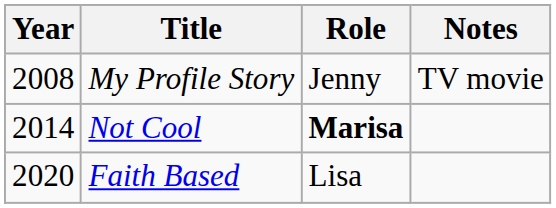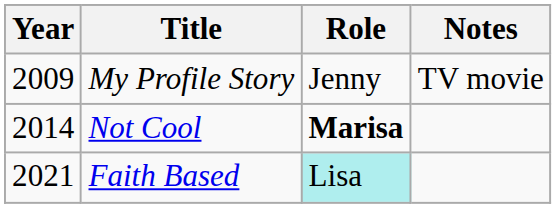 <table class="wikitable sortable">
 <tr>
 <th>Year</th>
 <th>Title</th>
 <th>Role</th>
 <th>Notes</th>
 </tr>
 <tr>
-<td>2008</td>
+<td>2009</td>
 <td><em>My Profile Story</em></td>
 <td>Jenny</td>
 <td>TV movie</td>
 </tr>
 <tr>
 <td>2014</td>
 <td><em><a href='#'>Not Cool</a></em></td>
 <td><strong>Marisa</strong></td>
 <td></td>
 </tr>
 <tr>
-<td>2020</td>
+<td>2021</td>
 <td><em><a href='#'>Faith Based</a></em></td>
-<td>Lisa</td>
+<td style="background: paleturquoise;">Lisa</td>
 <td></td>
 </tr>
 </table>
